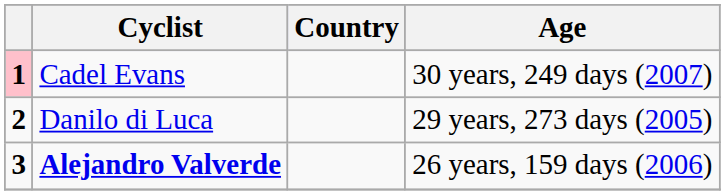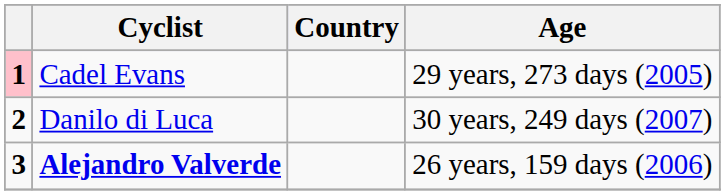 <table class="wikitable">
 <tr style="background:#ccccff;">
 <th></th>
 <th>Cyclist</th>
 <th>Country</th>
 <th>Age</th>
 </tr>
 <tr>
 <td style="background: pink;"><strong>1</strong></td>
 <td><a href='#'>Cadel Evans</a></td>
 <td></td>
-<td>30 years, 249 days (<a href='#'>2007</a>)</td>
+<td>29 years, 273 days (<a href='#'>2005</a>)</td>
 </tr>
 <tr>
 <td><strong>2</strong></td>
 <td><a href='#'>Danilo di Luca</a></td>
 <td></td>
-<td>29 years, 273 days (<a href='#'>2005</a>)</td>
+<td>30 years, 249 days (<a href='#'>2007</a>)</td>
 </tr>
 <tr>
 <td><strong>3</strong></td>
 <td><strong><a href='#'>Alejandro Valverde</a></strong></td>
 <td></td>
 <td>26 years, 159 days (<a href='#'>2006</a>)</td>
 </tr>
 <tr>
 </tr>
 </table>
